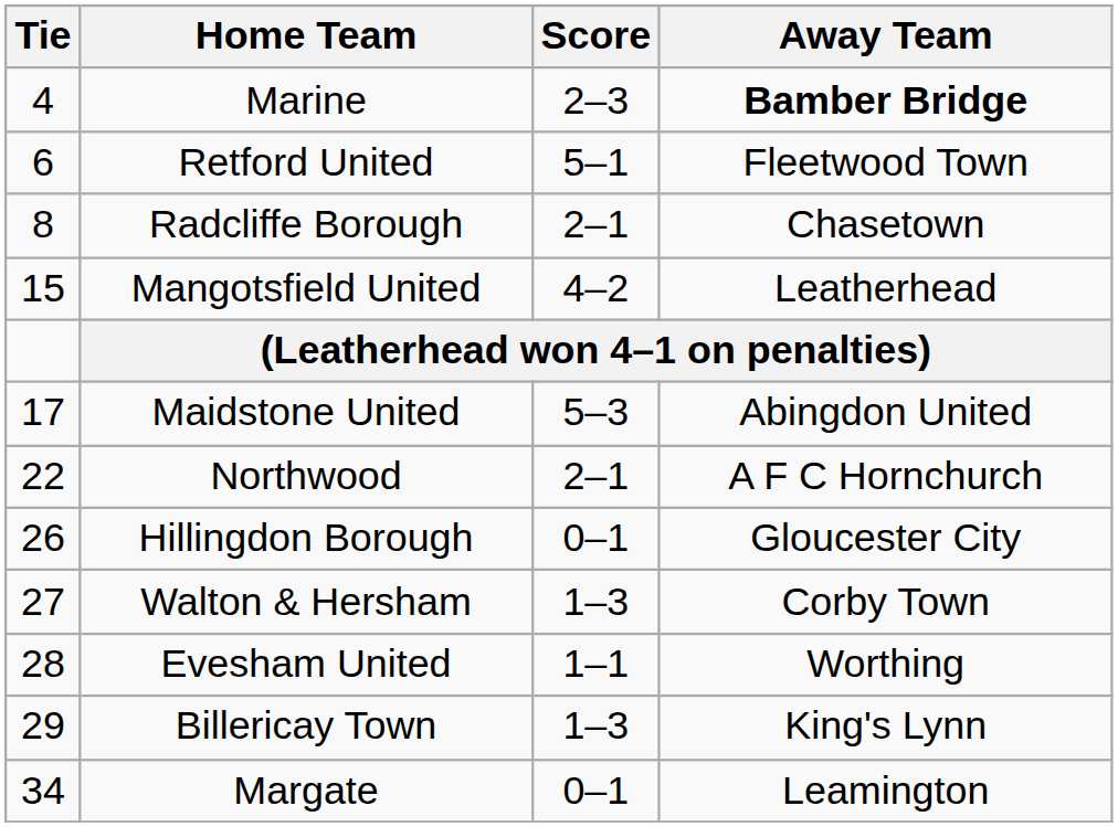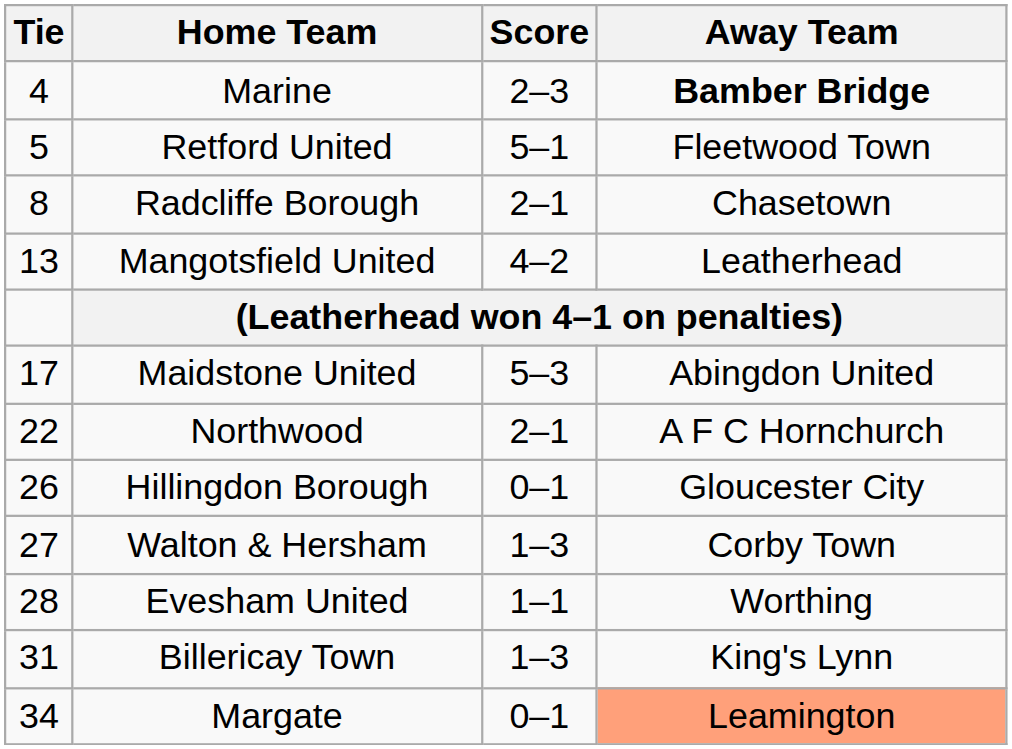 <table class="wikitable" style="text-align:center;">
 <tr>
 <th width=20>Tie</th>
 <th width=175>Home Team</th>
 <th width=20>Score</th>
 <th width=175>Away Team</th>
 </tr>
 <tr>
 <td>4</td>
 <td>Marine</td>
 <td>2–3</td>
 <td><strong>Bamber Bridge</strong></td>
 </tr>
 <tr>
-<td>6</td>
+<td>5</td>
 <td>Retford United</td>
 <td>5–1</td>
 <td>Fleetwood Town</td>
 </tr>
 <tr>
 <td>8</td>
 <td>Radcliffe Borough</td>
 <td>2–1</td>
 <td>Chasetown</td>
 </tr>
 <tr>
-<td>15</td>
+<td>13</td>
 <td>Mangotsfield United</td>
 <td>4–2</td>
 <td>Leatherhead</td>
 </tr>
 <tr>
 <td></td>
 <th colspan="5">(Leatherhead won 4–1 on penalties)</th>
 </tr>
 <tr>
 <td>17</td>
 <td>Maidstone United</td>
 <td>5–3</td>
 <td>Abingdon United</td>
 </tr>
 <tr>
 <td>22</td>
 <td>Northwood</td>
 <td>2–1</td>
 <td>A F C Hornchurch</td>
 </tr>
 <tr>
 <td>26</td>
 <td>Hillingdon Borough</td>
 <td>0–1</td>
 <td>Gloucester City</td>
 </tr>
 <tr>
 <td>27</td>
 <td>Walton & Hersham</td>
 <td>1–3</td>
 <td>Corby Town</td>
 </tr>
 <tr>
 <td>28</td>
 <td>Evesham United</td>
 <td>1–1</td>
 <td>Worthing</td>
 </tr>
 <tr>
-<td>29</td>
+<td>31</td>
 <td>Billericay Town</td>
 <td>1–3</td>
 <td>King's Lynn</td>
 </tr>
 <tr>
 <td>34</td>
 <td>Margate</td>
 <td>0–1</td>
-<td>Leamington</td>
+<td style="background: lightsalmon;">Leamington</td>
 </tr>
 </table>
